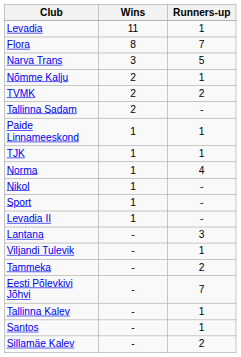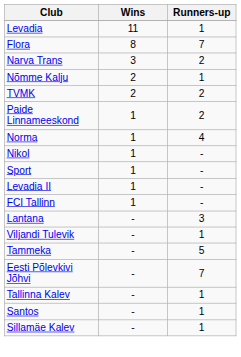 <table class="wikitable" style="text-align: center;">
 <tr>
 <th width=140>Club</th>
 <th width=100>Wins</th>
 <th width=100>Runners-up</th>
 </tr>
 <tr>
 </tr>
 <tr>
 <td align=left><a href='#'>Levadia</a></td>
 <td>11</td>
 <td>1</td>
 </tr>
 <tr>
 <td align=left><a href='#'>Flora</a></td>
 <td>8</td>
 <td>7</td>
 </tr>
 <tr>
 <td align=left><a href='#'>Narva Trans</a></td>
 <td>3</td>
-<td>5</td>
+<td>2</td>
 </tr>
 <tr>
 <td align=left><a href='#'>Nõmme Kalju</a></td>
 <td>2</td>
 <td>1</td>
 </tr>
 <tr>
 <td align=left><a href='#'>TVMK</a></td>
 <td>2</td>
 <td>2</td>
 </tr>
 <tr>
-<td align=left><a href='#'>Tallinna Sadam</a></td>
-<td>2</td>
-<td>-</td>
-</tr>
-<tr>
 <td align="left"><a href='#'>Paide Linnameeskond</a></td>
 <td>1</td>
-<td>1</td>
-</tr>
-<tr>
-<td align=left><a href='#'>TJK</a></td>
-<td>1</td>
-<td>1</td>
+<td>2</td>
 </tr>
 <tr>
 <td align=left><a href='#'>Norma</a></td>
 <td>1</td>
 <td>4</td>
 </tr>
 <tr>
 <td align=left><a href='#'>Nikol</a></td>
 <td>1</td>
 <td>-</td>
 </tr>
 <tr>
 <td align=left><a href='#'>Sport</a></td>
 <td>1</td>
 <td>-</td>
 </tr>
 <tr>
 <td align=left><a href='#'>Levadia II</a></td>
 <td>1</td>
 <td>-</td>
 </tr>
 <tr>
+<td align=left><a href='#'>FCI Tallinn</a></td>
+<td>1</td>
+<td>-</td>
+</tr>
+<tr>
 <td align=left><a href='#'>Lantana</a></td>
 <td>-</td>
 <td>3</td>
 </tr>
 <tr>
 <td align=left><a href='#'>Viljandi Tulevik</a></td>
 <td>-</td>
 <td>1</td>
 </tr>
 <tr>
 <td align=left><a href='#'>Tammeka</a></td>
 <td>-</td>
-<td>2</td>
+<td>5</td>
 </tr>
 <tr>
 <td align=left><a href='#'>Eesti Põlevkivi Jõhvi</a></td>
 <td>-</td>
 <td>7</td>
 </tr>
 <tr>
 <td align=left><a href='#'>Tallinna Kalev</a></td>
 <td>-</td>
 <td>1</td>
 </tr>
 <tr>
 <td align=left><a href='#'>Santos</a></td>
 <td>-</td>
 <td>1</td>
 </tr>
 <tr>
 <td align=left><a href='#'>Sillamäe Kalev</a></td>
 <td>-</td>
-<td>2</td>
+<td>1</td>
 </tr>
 </table>
